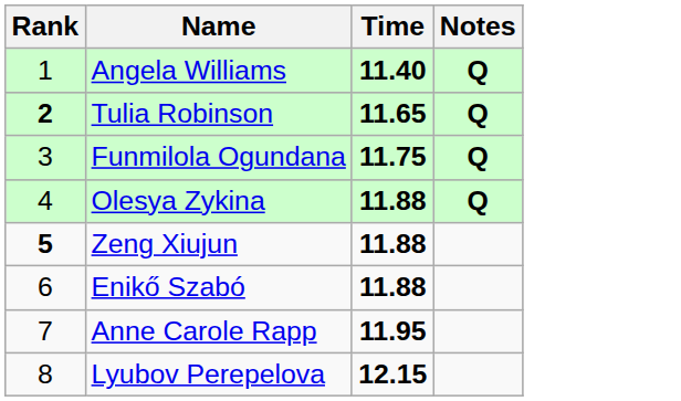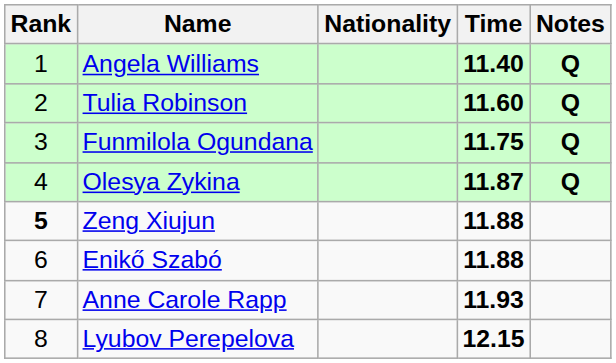 <table class="wikitable sortable" style="text-align:center">
 <tr>
 <th>Rank</th>
 <th>Name</th>
+<th>Nationality</th>
 <th>Time</th>
 <th>Notes</th>
 </tr>
 <tr bgcolor=ccffcc>
 <td>1</td>
 <td align=left><a href='#'>Angela Williams</a></td>
+<td align=left></td>
 <td><strong>11.40</strong></td>
 <td><strong>Q</strong></td>
 </tr>
 <tr bgcolor=ccffcc>
-<td><strong>2</strong></td>
+<td>2</td>
 <td align=left><a href='#'>Tulia Robinson</a></td>
-<td><strong>11.65</strong></td>
+<td align=left></td>
+<td><strong>11.60</strong></td>
 <td><strong>Q</strong></td>
 </tr>
 <tr bgcolor=ccffcc>
 <td>3</td>
 <td align=left><a href='#'>Funmilola Ogundana</a></td>
+<td align=left></td>
 <td><strong>11.75</strong></td>
 <td><strong>Q</strong></td>
 </tr>
 <tr bgcolor=ccffcc>
 <td>4</td>
 <td align=left><a href='#'>Olesya Zykina</a></td>
-<td><strong>11.88</strong></td>
+<td align=left></td>
+<td><strong>11.87</strong></td>
 <td><strong>Q</strong></td>
 </tr>
 <tr>
 <td><strong>5</strong></td>
 <td align=left><a href='#'>Zeng Xiujun</a></td>
+<td align=left></td>
 <td><strong>11.88</strong></td>
 <td></td>
 </tr>
 <tr>
 <td>6</td>
 <td align=left><a href='#'>Enikő Szabó</a></td>
+<td align=left></td>
 <td><strong>11.88</strong></td>
 <td></td>
 </tr>
 <tr>
 <td>7</td>
 <td align=left><a href='#'>Anne Carole Rapp</a></td>
-<td><strong>11.95</strong></td>
+<td align=left></td>
+<td><strong>11.93</strong></td>
 <td></td>
 </tr>
 <tr>
 <td>8</td>
 <td align=left><a href='#'>Lyubov Perepelova</a></td>
+<td align=left></td>
 <td><strong>12.15</strong></td>
 <td></td>
 </tr>
 </table>
